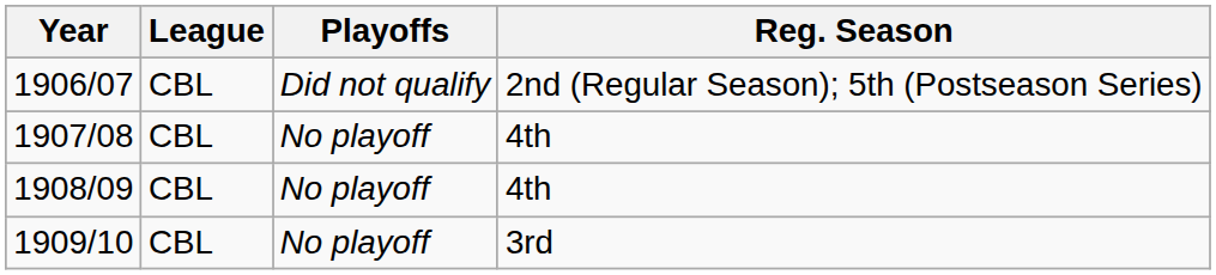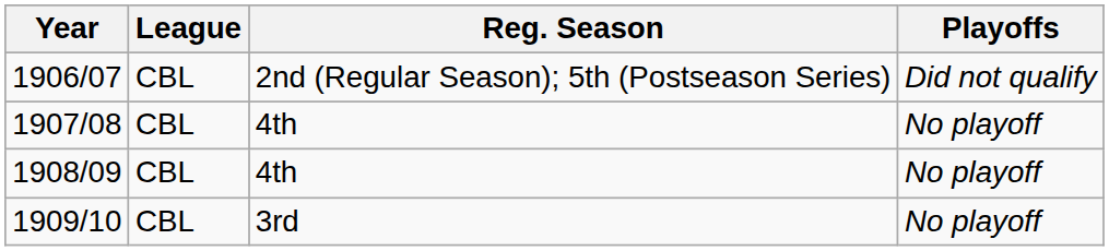 <table class="wikitable">
 <tr>
 <th>Year</th>
 <th>League</th>
+<th>Reg. Season</th>
 <th>Playoffs</th>
-<th>Reg. Season</th>
 </tr>
 <tr>
 <td>1906/07</td>
 <td>CBL</td>
+<td>2nd (Regular Season); 5th (Postseason Series)</td>
 <td><em>Did not qualify</em></td>
-<td>2nd (Regular Season); 5th (Postseason Series)</td>
 </tr>
 <tr>
 <td>1907/08</td>
 <td>CBL</td>
+<td>4th</td>
 <td><em>No playoff</em></td>
-<td>4th</td>
 </tr>
 <tr>
 <td>1908/09</td>
 <td>CBL</td>
+<td>4th</td>
 <td><em>No playoff</em></td>
-<td>4th</td>
 </tr>
 <tr>
 <td>1909/10</td>
 <td>CBL</td>
+<td>3rd</td>
 <td><em>No playoff</em></td>
-<td>3rd</td>
 </tr>
 </table>
